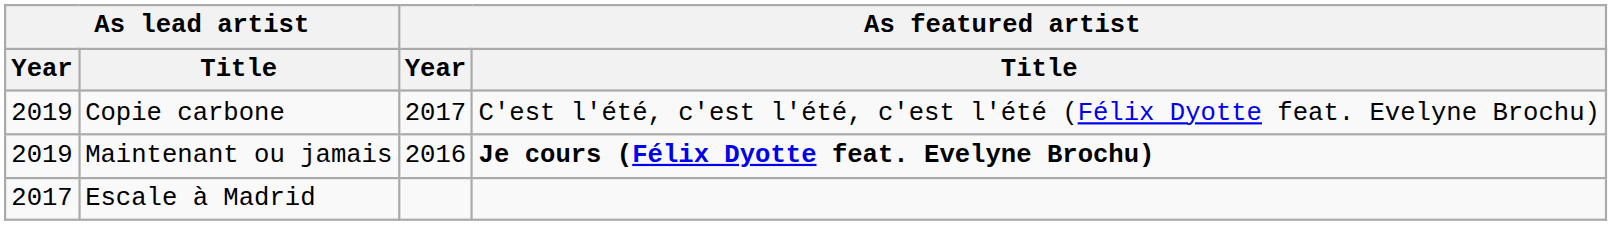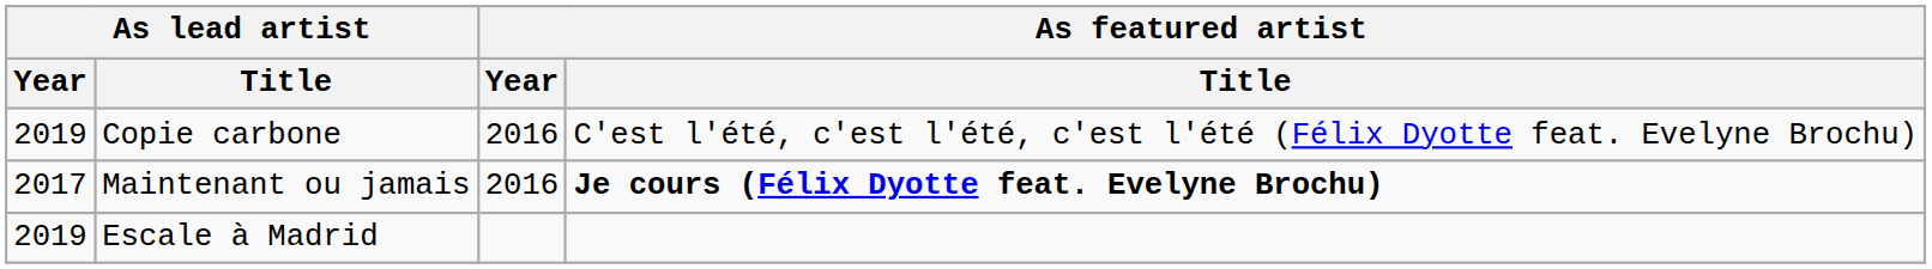 <table class="wikitable sortable" style="font-size: 90%">
 <tr>
 <th colspan="2">As lead artist</th>
 <th colspan="2">As featured artist</th>
 </tr>
 <tr>
 <th>Year</th>
 <th>Title</th>
 <th>Year</th>
 <th>Title</th>
 </tr>
 <tr>
 <td>2019</td>
 <td>Copie carbone</td>
-<td>2017</td>
+<td>2016</td>
 <td>C'est l'été, c'est l'été, c'est l'été (<a href='#'>Félix Dyotte</a> feat. Evelyne Brochu)</td>
 </tr>
 <tr>
-<td>2019</td>
+<td>2017</td>
 <td>Maintenant ou jamais</td>
 <td>2016</td>
 <td><strong>Je cours (<a href='#'>Félix Dyotte</a> feat. Evelyne Brochu)</strong></td>
 </tr>
 <tr>
-<td>2017</td>
+<td>2019</td>
 <td>Escale à Madrid</td>
 <td></td>
 <td></td>
 </tr>
 </table>
